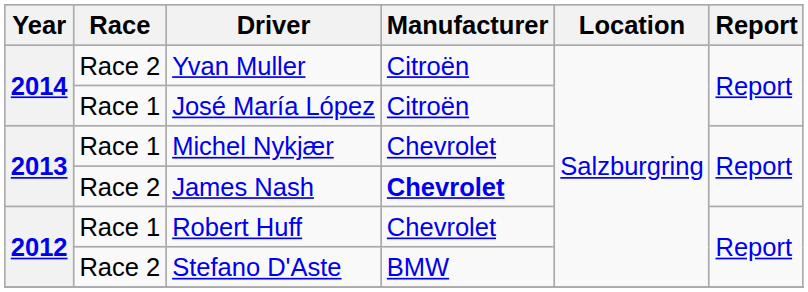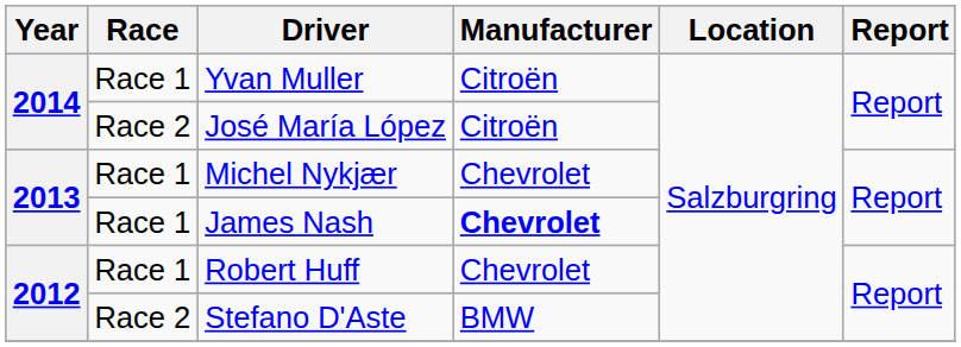 <table class="wikitable" style="font-size: 95%;">
 <tr>
 <th>Year</th>
 <th>Race</th>
 <th>Driver</th>
 <th>Manufacturer</th>
 <th>Location</th>
 <th>Report</th>
 </tr>
 <tr>
 <th rowspan=2><a href='#'>2014</a></th>
-<td>Race 2</td>
+<td>Race 1</td>
 <td> <a href='#'>Yvan Muller</a></td>
 <td> <a href='#'>Citroën</a></td>
 <td rowspan=6><a href='#'>Salzburgring</a></td>
 <td rowspan=2><a href='#'>Report</a></td>
 </tr>
 <tr>
-<td>Race 1</td>
+<td>Race 2</td>
 <td> <a href='#'>José María López</a></td>
 <td> <a href='#'>Citroën</a></td>
 </tr>
 <tr>
 <th rowspan=2><a href='#'>2013</a></th>
 <td>Race 1</td>
 <td> <a href='#'>Michel Nykjær</a></td>
 <td> <a href='#'>Chevrolet</a></td>
 <td rowspan=2><a href='#'>Report</a></td>
 </tr>
 <tr>
-<td>Race 2</td>
+<td>Race 1</td>
 <td> <a href='#'>James Nash</a></td>
 <td><strong> <a href='#'>Chevrolet</a></strong></td>
 </tr>
 <tr>
 <th rowspan=2><a href='#'>2012</a></th>
 <td>Race 1</td>
 <td> <a href='#'>Robert Huff</a></td>
 <td> <a href='#'>Chevrolet</a></td>
 <td rowspan=2><a href='#'>Report</a></td>
 </tr>
 <tr>
 <td>Race 2</td>
 <td> <a href='#'>Stefano D'Aste</a></td>
 <td> <a href='#'>BMW</a></td>
 </tr>
 <tr>
 </tr>
 </table>
